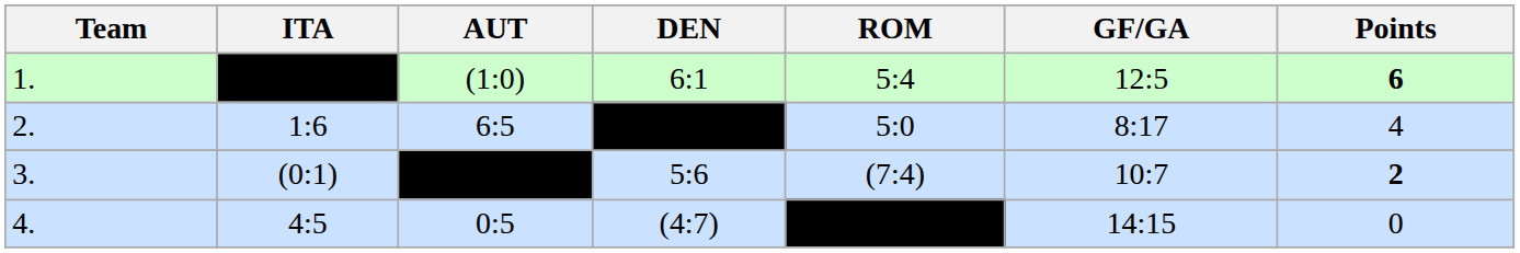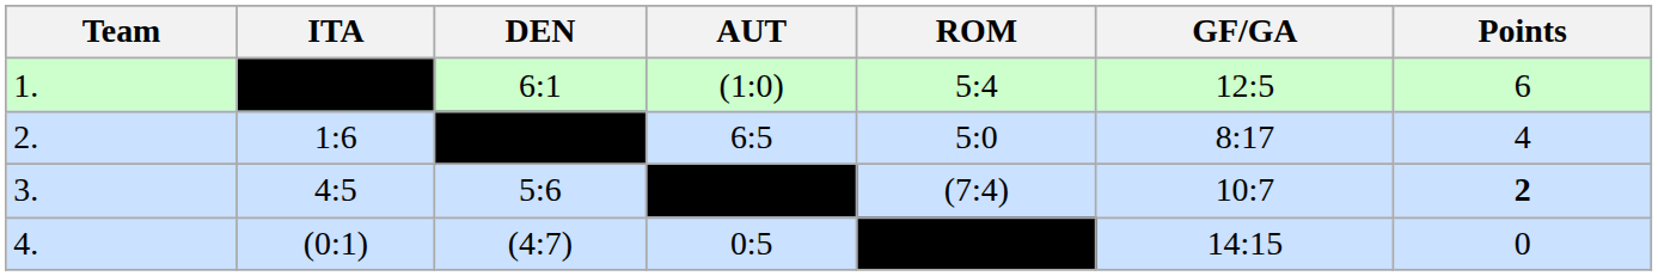 <table class="wikitable" bgcolor="#EFEFFF" width="50%">
 <tr bgcolor="#BCD2EE">
 <th>Team</th>
 <th>ITA</th>
+<th>DEN</th>
 <th>AUT</th>
-<th>DEN</th>
 <th>ROM</th>
 <th>GF/GA</th>
 <th>Points</th>
 </tr>
 <tr bgcolor="#ccffcc" align="center">
 <td align="left">1. </td>
 <td style="background:#000000;"></td>
+<td>6:1</td>
 <td>(1:0)</td>
-<td>6:1</td>
 <td>5:4</td>
 <td>12:5</td>
-<td><strong>6</strong></td>
+<td>6</td>
 </tr>
 <tr bgcolor="#CAE1FF" align="center">
 <td align="left">2. </td>
 <td>1:6</td>
+<td style="background:#000000;"></td>
 <td>6:5</td>
-<td style="background:#000000;"></td>
 <td>5:0</td>
 <td>8:17</td>
 <td>4</td>
 </tr>
 <tr bgcolor="#CAE1FF" align="center">
 <td align="left">3. </td>
-<td>(0:1)</td>
+<td>4:5</td>
+<td>5:6</td>
 <td style="background:#000000;"></td>
-<td>5:6</td>
 <td>(7:4)</td>
 <td>10:7</td>
 <td><strong>2</strong></td>
 </tr>
 <tr bgcolor="#CAE1FF" align="center">
 <td align="left">4. </td>
-<td>4:5</td>
+<td>(0:1)</td>
+<td>(4:7)</td>
 <td>0:5</td>
-<td>(4:7)</td>
 <td style="background:#000000;"></td>
 <td>14:15</td>
 <td>0</td>
 </tr>
 </table>
